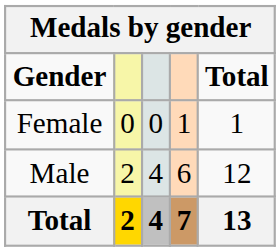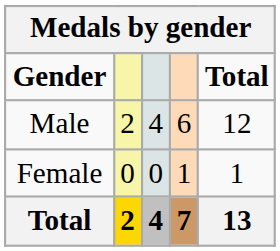 <table class="wikitable" style="font-size:85%; float:right">
 <tr style="background:#efefef;">
 <th colspan=5><strong>Medals by gender</strong></th>
 </tr>
 <tr align=center>
 <td><strong>Gender</strong></td>
 <td style="background:#f7f6a8;"></td>
 <td style="background:#dce5e5;"></td>
 <td style="background:#ffdab9;"></td>
 <td><strong>Total</strong></td>
 </tr>
 <tr align=center>
+<td>Male</td>
+<td style="background:#F7F6A8;">2</td>
+<td style="background:#DCE5E5;">4</td>
+<td style="background:#FFDAB9;">6</td>
+<td>12</td>
+</tr>
+<tr align=center>
 <td>Female</td>
 <td style="background:#F7F6A8;">0</td>
 <td style="background:#DCE5E5;">0</td>
 <td style="background:#FFDAB9;">1</td>
 <td>1</td>
-</tr>
-<tr align=center>
-<td>Male</td>
-<td style="background:#F7F6A8;">2</td>
-<td style="background:#DCE5E5;">4</td>
-<td style="background:#FFDAB9;">6</td>
-<td>12</td>
 </tr>
 <tr align=center>
 <th><strong>Total</strong></th>
 <th style="background:gold;"><strong>2</strong></th>
 <th style="background:silver;"><strong>4</strong></th>
 <th style="background:#c96;"><strong>7</strong></th>
 <th><strong>13</strong></th>
 </tr>
 </table>
